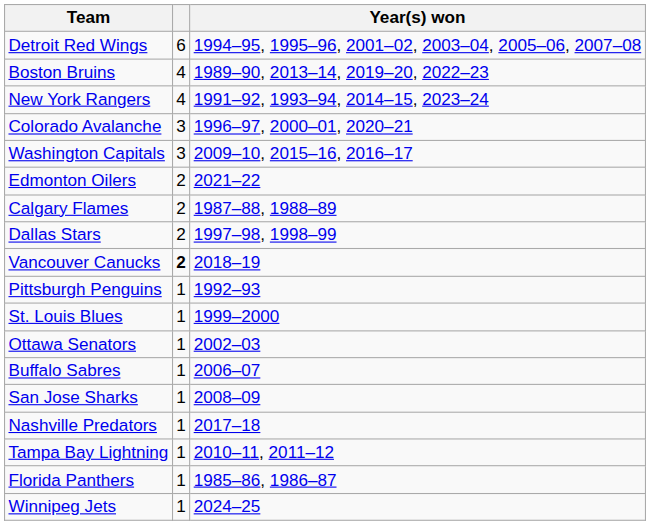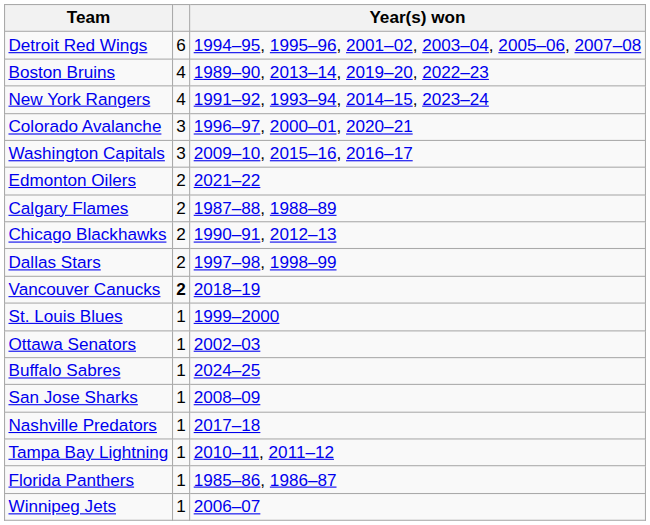 <table class="wikitable sortable">
 <tr>
 <th>Team</th>
 <th></th>
 <th>Year(s) won</th>
 </tr>
 <tr>
 <td><a href='#'>Detroit Red Wings</a></td>
 <td align=center>6</td>
 <td><a href='#'>1994–95</a>, <a href='#'>1995–96</a>, <a href='#'>2001–02</a>, <a href='#'>2003–04</a>, <a href='#'>2005–06</a>, <a href='#'>2007–08</a></td>
 </tr>
 <tr>
 <td><a href='#'>Boston Bruins</a></td>
 <td align=center>4</td>
 <td><a href='#'>1989–90</a>, <a href='#'>2013–14</a>, <a href='#'>2019–20</a>, <a href='#'>2022–23</a></td>
 </tr>
 <tr>
 <td><a href='#'>New York Rangers</a></td>
 <td align=center>4</td>
 <td><a href='#'>1991–92</a>, <a href='#'>1993–94</a>, <a href='#'>2014–15</a>, <a href='#'>2023–24</a></td>
 </tr>
 <tr>
 <td><a href='#'>Colorado Avalanche</a></td>
 <td align=center>3</td>
 <td><a href='#'>1996–97</a>, <a href='#'>2000–01</a>, <a href='#'>2020–21</a></td>
 </tr>
 <tr>
 <td><a href='#'>Washington Capitals</a></td>
 <td align=center>3</td>
 <td><a href='#'>2009–10</a>, <a href='#'>2015–16</a>, <a href='#'>2016–17</a></td>
 </tr>
 <tr>
 <td><a href='#'>Edmonton Oilers</a></td>
 <td align=center>2</td>
 <td><a href='#'>2021–22</a></td>
 </tr>
 <tr>
 <td><a href='#'>Calgary Flames</a></td>
 <td align=center>2</td>
 <td><a href='#'>1987–88</a>, <a href='#'>1988–89</a></td>
 </tr>
 <tr>
+<td><a href='#'>Chicago Blackhawks</a></td>
+<td align=center>2</td>
+<td><a href='#'>1990–91</a>, <a href='#'>2012–13</a></td>
+</tr>
+<tr>
 <td><a href='#'>Dallas Stars</a></td>
 <td align=center>2</td>
 <td><a href='#'>1997–98</a>, <a href='#'>1998–99</a></td>
 </tr>
 <tr>
 <td><a href='#'>Vancouver Canucks</a></td>
 <td align=center><strong>2</strong></td>
 <td><a href='#'>2018–19</a></td>
-</tr>
-<tr>
-<td><a href='#'>Pittsburgh Penguins</a></td>
-<td align=center>1</td>
-<td><a href='#'>1992–93</a></td>
 </tr>
 <tr>
 <td><a href='#'>St. Louis Blues</a></td>
 <td align=center>1</td>
 <td><a href='#'>1999–2000</a></td>
 </tr>
 <tr>
 <td><a href='#'>Ottawa Senators</a></td>
 <td align=center>1</td>
 <td><a href='#'>2002–03</a></td>
 </tr>
 <tr>
 <td><a href='#'>Buffalo Sabres</a></td>
 <td align=center>1</td>
-<td><a href='#'>2006–07</a></td>
+<td><a href='#'>2024–25</a></td>
 </tr>
 <tr>
 <td><a href='#'>San Jose Sharks</a></td>
 <td align=center>1</td>
 <td><a href='#'>2008–09</a></td>
 </tr>
 <tr>
 <td><a href='#'>Nashville Predators</a></td>
 <td align=center>1</td>
 <td><a href='#'>2017–18</a></td>
 </tr>
 <tr>
 <td><a href='#'>Tampa Bay Lightning</a></td>
 <td align=center>1</td>
 <td><a href='#'>2010–11</a>, <a href='#'>2011–12</a></td>
 </tr>
 <tr>
 <td><a href='#'>Florida Panthers</a></td>
 <td align=center>1</td>
 <td><a href='#'>1985–86</a>, <a href='#'>1986–87</a></td>
 </tr>
 <tr>
 <td><a href='#'>Winnipeg Jets</a></td>
 <td align=center>1</td>
-<td><a href='#'>2024–25</a></td>
+<td><a href='#'>2006–07</a></td>
 </tr>
 </table>
